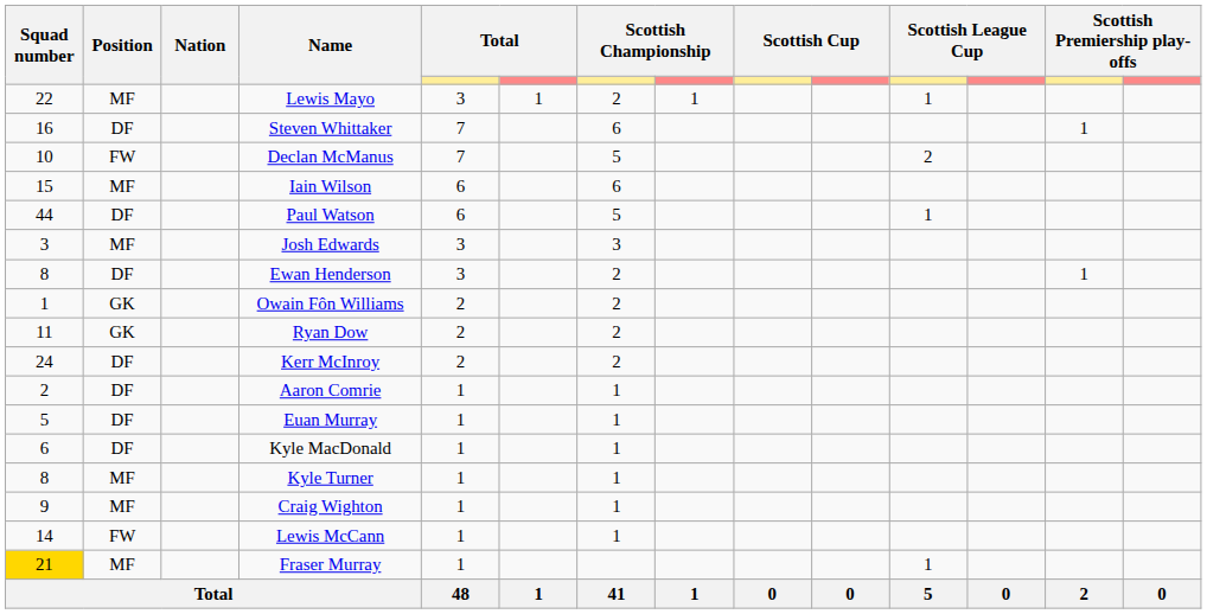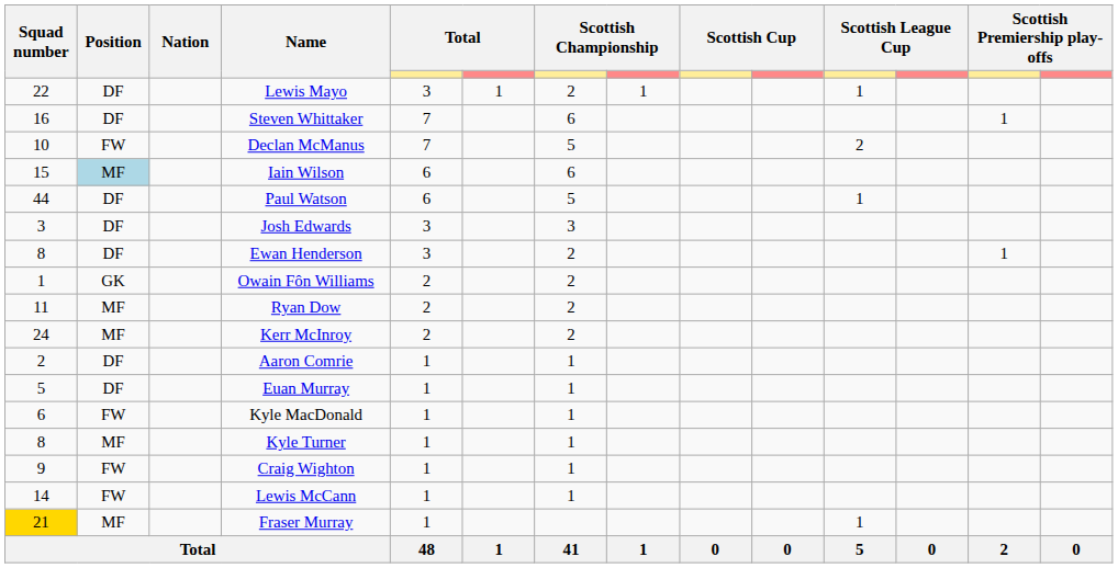 <table class="wikitable" style="font-size: 95%; text-align: center;">
 <tr>
 <th rowspan=2 width=60>Squad number</th>
 <th rowspan=2 width=60>Position</th>
 <th rowspan=2 width=60>Nation</th>
 <th rowspan=2 width=150>Name</th>
 <th colspan=2>Total</th>
 <th colspan=2>Scottish Championship</th>
 <th colspan=2>Scottish Cup</th>
 <th colspan=2>Scottish League Cup</th>
 <th colspan=2>Scottish Premiership play-offs</th>
 </tr>
 <tr>
 <th style="width:60px; background:#fe9;"></th>
 <th style="width:60px; background:#ff8888;"></th>
 <th style="width:60px; background:#fe9;"></th>
 <th style="width:60px; background:#ff8888;"></th>
 <th style="width:60px; background:#fe9;"></th>
 <th style="width:60px; background:#ff8888;"></th>
 <th style="width:60px; background:#fe9;"></th>
 <th style="width:60px; background:#ff8888;"></th>
 <th style="width:60px; background:#fe9;"></th>
 <th style="width:60px; background:#ff8888;"></th>
 </tr>
 <tr>
 <td>22</td>
-<td>MF</td>
+<td>DF</td>
 <td></td>
 <td><a href='#'>Lewis Mayo</a></td>
 <td>3</td>
 <td>1</td>
 <td>2</td>
 <td>1</td>
 <td></td>
 <td></td>
 <td>1</td>
 <td></td>
 <td></td>
 <td></td>
 </tr>
 <tr>
 <td>16</td>
 <td>DF</td>
 <td></td>
 <td><a href='#'>Steven Whittaker</a></td>
 <td>7</td>
 <td></td>
 <td>6</td>
 <td></td>
 <td></td>
 <td></td>
 <td></td>
 <td></td>
 <td>1</td>
 <td></td>
 </tr>
 <tr>
 <td>10</td>
 <td>FW</td>
 <td></td>
 <td><a href='#'>Declan McManus</a></td>
 <td>7</td>
 <td></td>
 <td>5</td>
 <td></td>
 <td></td>
 <td></td>
 <td>2</td>
 <td></td>
 <td></td>
 <td></td>
 </tr>
 <tr>
 <td>15</td>
-<td>MF</td>
+<td style="background: lightblue;">MF</td>
 <td></td>
 <td><a href='#'>Iain Wilson</a></td>
 <td>6</td>
 <td></td>
 <td>6</td>
 <td></td>
 <td></td>
 <td></td>
 <td></td>
 <td></td>
 <td></td>
 <td></td>
 </tr>
 <tr>
 <td>44</td>
 <td>DF</td>
 <td></td>
 <td><a href='#'>Paul Watson</a></td>
 <td>6</td>
 <td></td>
 <td>5</td>
 <td></td>
 <td></td>
 <td></td>
 <td>1</td>
 <td></td>
 <td></td>
 <td></td>
 </tr>
 <tr>
 <td>3</td>
-<td>MF</td>
+<td>DF</td>
 <td></td>
 <td><a href='#'>Josh Edwards</a></td>
 <td>3</td>
 <td></td>
 <td>3</td>
 <td></td>
 <td></td>
 <td></td>
 <td></td>
 <td></td>
 <td></td>
 <td></td>
 </tr>
 <tr>
 <td>8</td>
 <td>DF</td>
 <td></td>
 <td><a href='#'>Ewan Henderson</a></td>
 <td>3</td>
 <td></td>
 <td>2</td>
 <td></td>
 <td></td>
 <td></td>
 <td></td>
 <td></td>
 <td>1</td>
 <td></td>
 </tr>
 <tr>
 <td>1</td>
 <td>GK</td>
 <td></td>
 <td><a href='#'>Owain Fôn Williams</a></td>
 <td>2</td>
 <td></td>
 <td>2</td>
 <td></td>
 <td></td>
 <td></td>
 <td></td>
 <td></td>
 <td></td>
 <td></td>
 </tr>
 <tr>
 <td>11</td>
-<td>GK</td>
+<td>MF</td>
 <td></td>
 <td><a href='#'>Ryan Dow</a></td>
 <td>2</td>
 <td></td>
 <td>2</td>
 <td></td>
 <td></td>
 <td></td>
 <td></td>
 <td></td>
 <td></td>
 <td></td>
 </tr>
 <tr>
 <td>24</td>
-<td>DF</td>
+<td>MF</td>
 <td></td>
 <td><a href='#'>Kerr McInroy</a></td>
 <td>2</td>
 <td></td>
 <td>2</td>
 <td></td>
 <td></td>
 <td></td>
 <td></td>
 <td></td>
 <td></td>
 <td></td>
 </tr>
 <tr>
 <td>2</td>
 <td>DF</td>
 <td></td>
 <td><a href='#'>Aaron Comrie</a></td>
 <td>1</td>
 <td></td>
 <td>1</td>
 <td></td>
 <td></td>
 <td></td>
 <td></td>
 <td></td>
 <td></td>
 <td></td>
 </tr>
 <tr>
 <td>5</td>
 <td>DF</td>
 <td></td>
 <td><a href='#'>Euan Murray</a></td>
 <td>1</td>
 <td></td>
 <td>1</td>
 <td></td>
 <td></td>
 <td></td>
 <td></td>
 <td></td>
 <td></td>
 <td></td>
 </tr>
 <tr>
 <td>6</td>
-<td>DF</td>
+<td>FW</td>
 <td></td>
 <td>Kyle MacDonald</td>
 <td>1</td>
 <td></td>
 <td>1</td>
 <td></td>
 <td></td>
 <td></td>
 <td></td>
 <td></td>
 <td></td>
 <td></td>
 </tr>
 <tr>
 <td>8</td>
 <td>MF</td>
 <td></td>
 <td><a href='#'>Kyle Turner</a></td>
 <td>1</td>
 <td></td>
 <td>1</td>
 <td></td>
 <td></td>
 <td></td>
 <td></td>
 <td></td>
 <td></td>
 <td></td>
 </tr>
 <tr>
 <td>9</td>
-<td>MF</td>
+<td>FW</td>
 <td></td>
 <td><a href='#'>Craig Wighton</a></td>
 <td>1</td>
 <td></td>
 <td>1</td>
 <td></td>
 <td></td>
 <td></td>
 <td></td>
 <td></td>
 <td></td>
 <td></td>
 </tr>
 <tr>
 <td>14</td>
 <td>FW</td>
 <td></td>
 <td><a href='#'>Lewis McCann</a></td>
 <td>1</td>
 <td></td>
 <td>1</td>
 <td></td>
 <td></td>
 <td></td>
 <td></td>
 <td></td>
 <td></td>
 <td></td>
 </tr>
 <tr>
 <td style="background: gold;">21</td>
 <td>MF</td>
 <td></td>
 <td><a href='#'>Fraser Murray</a></td>
 <td>1</td>
 <td></td>
 <td></td>
 <td></td>
 <td></td>
 <td></td>
 <td>1</td>
 <td></td>
 <td></td>
 <td></td>
 </tr>
 <tr>
 <th colspan=4>Total</th>
 <th>48</th>
 <th>1</th>
 <th>41</th>
 <th>1</th>
 <th>0</th>
 <th>0</th>
 <th>5</th>
 <th>0</th>
 <th>2</th>
 <th>0</th>
 </tr>
 </table>
